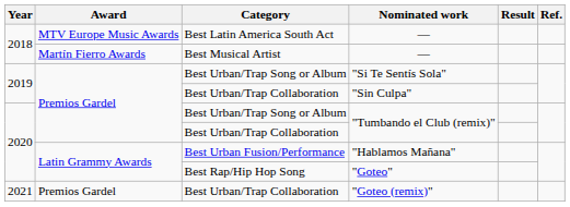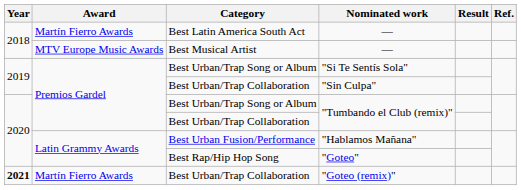 <table class="wikitable">
 <tr>
 <th>Year</th>
 <th>Award</th>
 <th>Category</th>
 <th>Nominated work</th>
 <th>Result</th>
 <th>Ref.</th>
 </tr>
 <tr>
 <td rowspan="2">2018</td>
-<td><a href='#'>MTV Europe Music Awards</a></td>
+<td><a href='#'>Martín Fierro Awards</a></td>
 <td>Best Latin America South Act</td>
 <td style="text-align:center;">—</td>
 <td></td>
 <td></td>
 </tr>
 <tr>
-<td><a href='#'>Martín Fierro Awards</a></td>
+<td><a href='#'>MTV Europe Music Awards</a></td>
 <td>Best Musical Artist</td>
 <td style="text-align:center;">—</td>
 <td></td>
 <td></td>
 </tr>
 <tr>
 <td rowspan="2">2019</td>
 <td rowspan="4"><a href='#'>Premios Gardel</a></td>
 <td>Best Urban/Trap Song or Album</td>
 <td>"Si Te Sentís Sola"</td>
 <td></td>
 <td rowspan="2"></td>
 </tr>
 <tr>
 <td>Best Urban/Trap Collaboration</td>
 <td>"Sin Culpa"</td>
 <td></td>
 </tr>
 <tr>
 <td rowspan="4">2020</td>
 <td>Best Urban/Trap Song or Album</td>
 <td rowspan="2">"Tumbando el Club (remix)"</td>
 <td></td>
 <td rowspan="2"></td>
 </tr>
 <tr>
 <td>Best Urban/Trap Collaboration</td>
 <td></td>
 </tr>
 <tr>
 <td rowspan="2"><a href='#'>Latin Grammy Awards</a></td>
 <td><a href='#'>Best Urban Fusion/Performance</a></td>
 <td>"Hablamos Mañana"</td>
 <td></td>
 <td rowspan="2"></td>
 </tr>
 <tr>
 <td>Best Rap/Hip Hop Song</td>
 <td>"<a href='#'>Goteo</a>"</td>
 <td></td>
 </tr>
 <tr>
-<td>2021</td>
-<td>Premios Gardel</td>
+<td><strong>2021</strong></td>
+<td><a href='#'>Martín Fierro Awards</a></td>
 <td>Best Urban/Trap Collaboration</td>
 <td>"<a href='#'>Goteo (remix)</a>"</td>
 <td></td>
 <td></td>
 </tr>
 </table>
